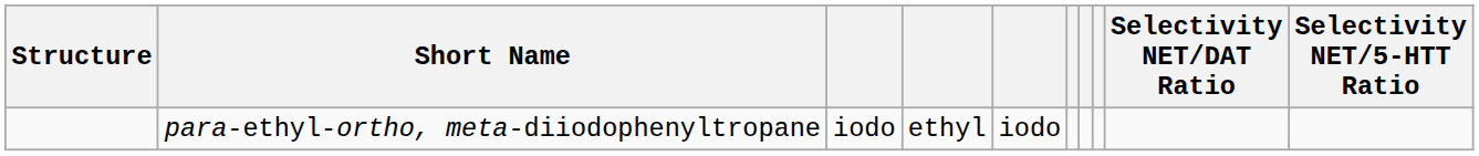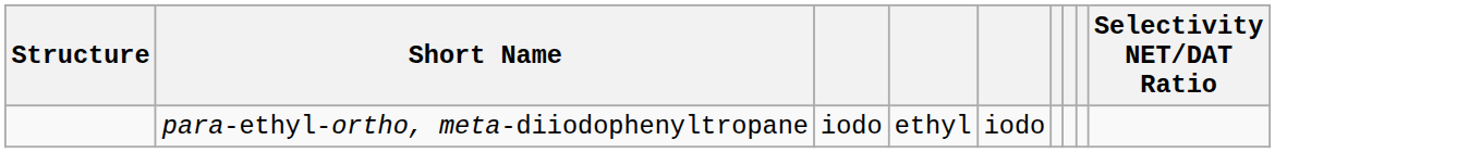 <table class="wikitable sortable sort-under">
 <tr>
 <th>Structure</th>
 <th>Short Name</th>
 <th></th>
 <th></th>
 <th></th>
 <th></th>
 <th></th>
 <th></th>
 <th>Selectivity<br>NET/DAT<br>Ratio</th>
-<th>Selectivity<br>NET/5-HTT<br>Ratio</th>
 </tr>
 <tr>
 <td></td>
 <td><em>para</em>-ethyl-<em>ortho, meta</em>-diiodophenyltropane</td>
 <td>iodo</td>
 <td>ethyl</td>
 <td>iodo</td>
 <td></td>
 <td></td>
 <td></td>
 <td></td>
-<td></td>
 </tr>
 </table>
